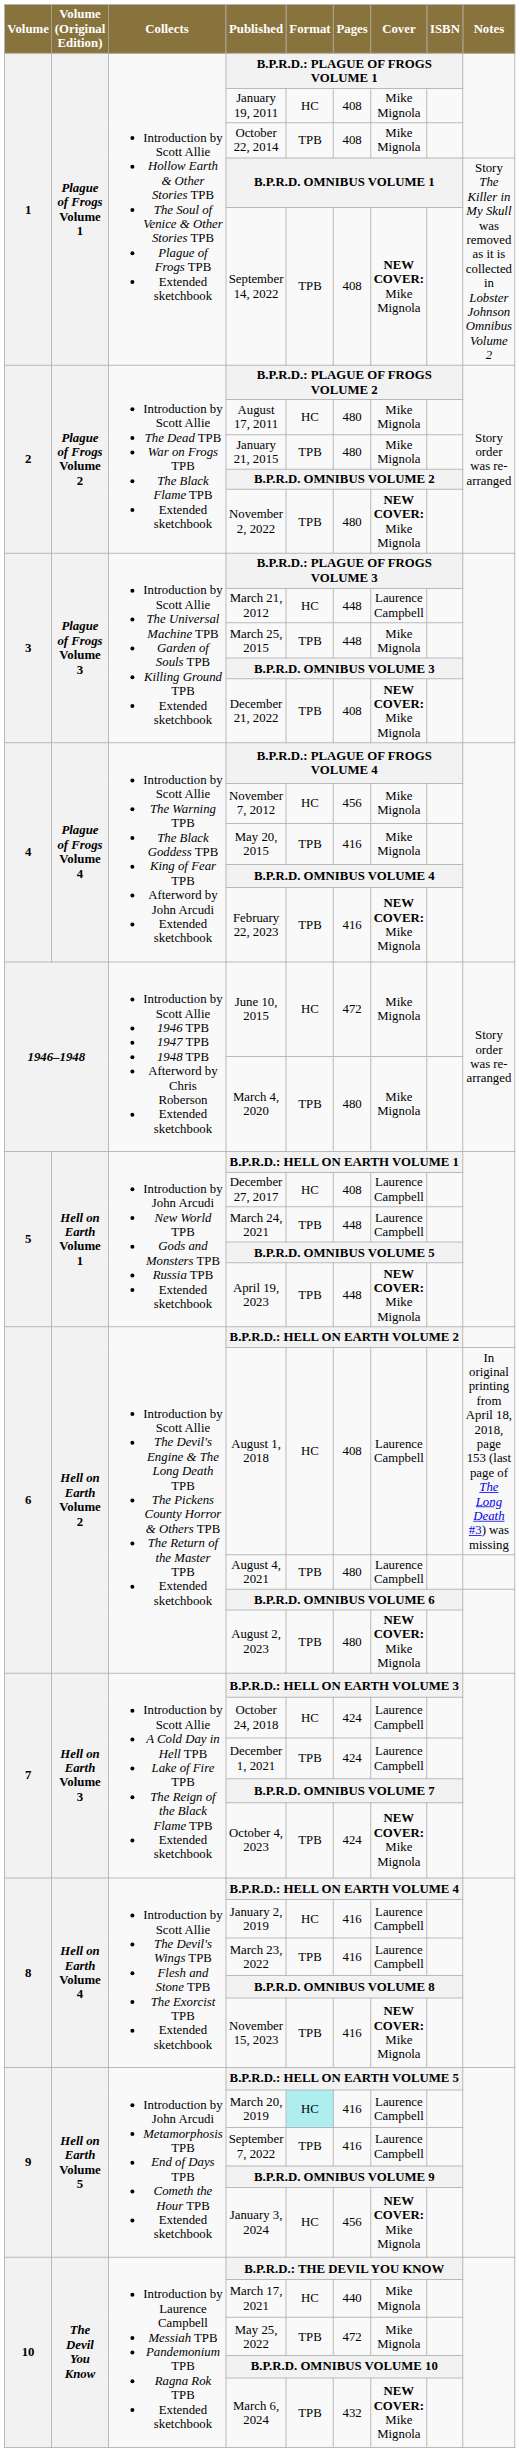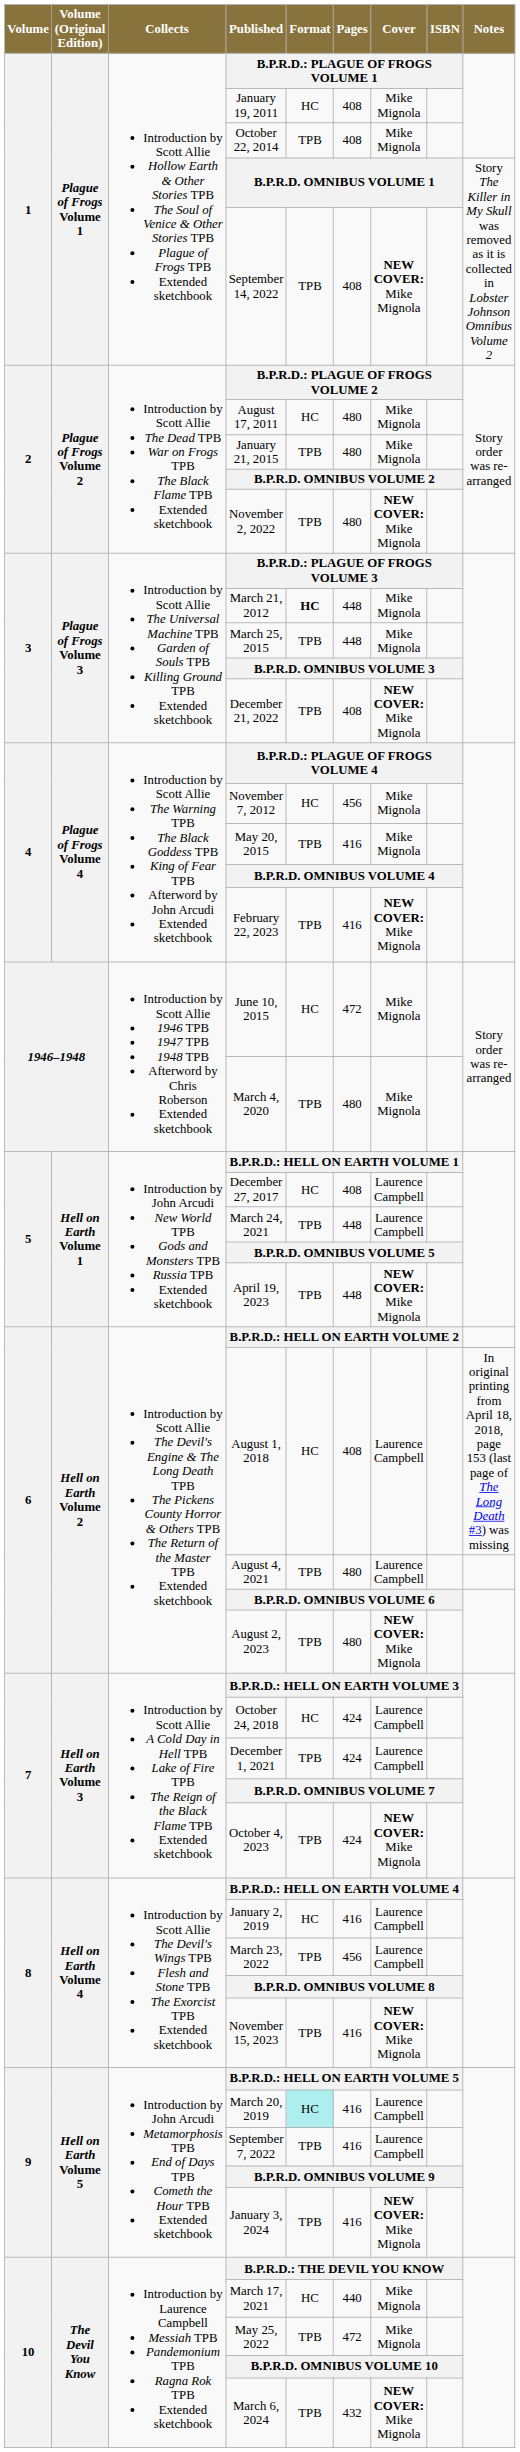 <table class="wikitable" style="text-align: center">
 <tr>
 <th style="background:#89733d; color:#fff;">Volume</th>
 <th style="background:#89733d; color:#fff;">Volume (Original Edition)</th>
 <th style="background:#89733d; color:#fff;">Collects</th>
 <th style="background:#89733d; color:#fff;">Published</th>
 <th style="background:#89733d; color:#fff;">Format</th>
 <th style="background:#89733d; color:#fff;">Pages</th>
 <th style="background:#89733d; color:#fff;">Cover</th>
 <th style="background:#89733d; color:#fff;">ISBN</th>
 <th style="background:#89733d; color:#fff;">Notes</th>
 </tr>
 <tr>
 <th rowspan=5>1</th>
 <th rowspan=5><em>Plague of Frogs</em> Volume 1</th>
 <td rowspan=5><br><ul><li>Introduction by Scott Allie</li><li><em>Hollow Earth & Other Stories</em> TPB</li><li><em>The Soul of Venice & Other Stories</em> TPB</li><li><em>Plague of Frogs</em> TPB</li><li>Extended sketchbook</li></ul></td>
 <th colspan=5><span>B.P.R.D.: PLAGUE OF FROGS VOLUME 1</span></th>
 <td rowspan=3></td>
 </tr>
 <tr>
 <td>January 19, 2011</td>
 <td>HC</td>
 <td>408</td>
 <td>Mike Mignola</td>
 <td></td>
 </tr>
 <tr>
 <td>October 22, 2014</td>
 <td>TPB</td>
 <td>408</td>
 <td>Mike Mignola</td>
 <td></td>
 </tr>
 <tr>
 <th colspan=5><span>B.P.R.D. OMNIBUS VOLUME 1</span></th>
 <td rowspan=2>Story <em>The Killer in My Skull</em> was removed as it is collected in <em>Lobster Johnson Omnibus Volume 2</em></td>
 </tr>
 <tr>
 <td>September 14, 2022</td>
 <td>TPB</td>
 <td>408</td>
 <td><strong><span>NEW COVER:</span></strong><br>Mike Mignola</td>
 <td></td>
 </tr>
 <tr>
 <th rowspan=5>2</th>
 <th rowspan=5><em>Plague of Frogs</em> Volume 2</th>
 <td rowspan=5><br><ul><li>Introduction by Scott Allie</li><li><em>The Dead</em> TPB</li><li><em>War on Frogs</em> TPB</li><li><em>The Black Flame</em> TPB</li><li>Extended sketchbook</li></ul></td>
 <th colspan=5><span>B.P.R.D.: PLAGUE OF FROGS VOLUME 2</span></th>
 <td rowspan=5>Story order was re-arranged</td>
 </tr>
 <tr>
 <td>August 17, 2011</td>
 <td>HC</td>
 <td>480</td>
 <td>Mike Mignola</td>
 <td></td>
 </tr>
 <tr>
 <td>January 21, 2015</td>
 <td>TPB</td>
 <td>480</td>
 <td>Mike Mignola</td>
 <td></td>
 </tr>
 <tr>
 <th colspan=5><span>B.P.R.D. OMNIBUS VOLUME 2</span></th>
 </tr>
 <tr>
 <td>November 2, 2022</td>
 <td>TPB</td>
 <td>480</td>
 <td><strong><span>NEW COVER:</span></strong><br>Mike Mignola</td>
 <td></td>
 </tr>
 <tr>
 <th rowspan=5>3</th>
 <th rowspan=5><em>Plague of Frogs</em> Volume 3</th>
 <td rowspan=5><br><ul><li>Introduction by Scott Allie</li><li><em>The Universal Machine</em> TPB</li><li><em>Garden of Souls</em> TPB</li><li><em>Killing Ground</em> TPB</li><li>Extended sketchbook</li></ul></td>
 <th colspan=5><span>B.P.R.D.: PLAGUE OF FROGS VOLUME 3</span></th>
 <td rowspan=5></td>
 </tr>
 <tr>
 <td>March 21, 2012</td>
-<td>HC</td>
+<td><strong>HC</strong></td>
 <td>448</td>
-<td>Laurence Campbell</td>
+<td>Mike Mignola</td>
 <td></td>
 </tr>
 <tr>
 <td>March 25, 2015</td>
 <td>TPB</td>
 <td>448</td>
 <td>Mike Mignola</td>
 <td></td>
 </tr>
 <tr>
 <th colspan=5><span>B.P.R.D. OMNIBUS VOLUME 3</span></th>
 </tr>
 <tr>
 <td>December 21, 2022</td>
 <td>TPB</td>
 <td>408</td>
 <td><strong><span>NEW COVER:</span></strong><br>Mike Mignola</td>
 <td></td>
 </tr>
 <tr>
 <th rowspan=5>4</th>
 <th rowspan=5><em>Plague of Frogs</em> Volume 4</th>
 <td rowspan=5><br><ul><li>Introduction by Scott Allie</li><li><em>The Warning</em> TPB</li><li><em>The Black Goddess</em> TPB</li><li><em>King of Fear</em> TPB</li><li>Afterword by John Arcudi</li><li>Extended sketchbook</li></ul></td>
 <th colspan=5><span>B.P.R.D.: PLAGUE OF FROGS VOLUME 4</span></th>
 <td rowspan=5></td>
 </tr>
 <tr>
 <td>November 7, 2012</td>
 <td>HC</td>
 <td>456</td>
 <td>Mike Mignola</td>
 <td></td>
 </tr>
 <tr>
 <td>May 20, 2015</td>
 <td>TPB</td>
 <td>416</td>
 <td>Mike Mignola</td>
 <td></td>
 </tr>
 <tr>
 <th colspan=5><span>B.P.R.D. OMNIBUS VOLUME 4</span></th>
 </tr>
 <tr>
 <td>February 22, 2023</td>
 <td>TPB</td>
 <td>416</td>
 <td><strong><span>NEW COVER:</span></strong><br>Mike Mignola</td>
 <td></td>
 </tr>
 <tr>
 <th colspan=2 rowspan=2><em>1946–1948</em></th>
 <td rowspan=2><br><ul><li>Introduction by Scott Allie</li><li><em>1946</em> TPB</li><li><em>1947</em> TPB</li><li><em>1948</em> TPB</li><li>Afterword by Chris Roberson</li><li>Extended sketchbook</li></ul></td>
 <td>June 10, 2015</td>
 <td>HC</td>
 <td>472</td>
 <td>Mike Mignola</td>
 <td></td>
 <td rowspan=2>Story order was re-arranged</td>
 </tr>
 <tr>
 <td>March 4, 2020</td>
 <td>TPB</td>
 <td>480</td>
 <td>Mike Mignola</td>
 <td></td>
 </tr>
 <tr>
 <th rowspan=5>5</th>
 <th rowspan=5><em>Hell on Earth</em> Volume 1</th>
 <td rowspan=5><br><ul><li>Introduction by John Arcudi</li><li><em>New World</em> TPB</li><li><em>Gods and Monsters</em> TPB</li><li><em>Russia</em> TPB</li><li>Extended sketchbook</li></ul></td>
 <th colspan=5><span>B.P.R.D.: HELL ON EARTH VOLUME 1</span></th>
 <td rowspan=5></td>
 </tr>
 <tr>
 <td>December 27, 2017</td>
 <td>HC</td>
 <td>408</td>
 <td>Laurence Campbell</td>
 <td></td>
 </tr>
 <tr>
 <td>March 24, 2021</td>
 <td>TPB</td>
 <td>448</td>
 <td>Laurence Campbell</td>
 <td></td>
 </tr>
 <tr>
 <th colspan=5><span>B.P.R.D. OMNIBUS VOLUME 5</span></th>
 </tr>
 <tr>
 <td>April 19, 2023</td>
 <td>TPB</td>
 <td>448</td>
 <td><strong><span>NEW COVER:</span></strong><br>Mike Mignola</td>
 <td></td>
 </tr>
 <tr>
 <th rowspan=5>6</th>
 <th rowspan=5><em>Hell on Earth</em> Volume 2</th>
 <td rowspan=5><br><ul><li>Introduction by Scott Allie</li><li><em>The Devil's Engine & The Long Death</em> TPB</li><li><em>The Pickens County Horror & Others</em> TPB</li><li><em>The Return of the Master</em> TPB</li><li>Extended sketchbook</li></ul></td>
 <th colspan=5><span>B.P.R.D.: HELL ON EARTH VOLUME 2</span></th>
 <td></td>
 </tr>
 <tr>
 <td>August 1, 2018</td>
 <td>HC</td>
 <td>408</td>
 <td>Laurence Campbell</td>
 <td></td>
 <td>In original printing from April 18, 2018, page 153 (last page of <a href='#'><em>The Long Death</em> #3</a>) was missing</td>
 </tr>
 <tr>
 <td>August 4, 2021</td>
 <td>TPB</td>
 <td>480</td>
 <td>Laurence Campbell</td>
 <td></td>
 </tr>
 <tr>
 <th colspan=5><span>B.P.R.D. OMNIBUS VOLUME 6</span></th>
 <td rowspan=2></td>
 </tr>
 <tr>
 <td>August 2, 2023</td>
 <td>TPB</td>
 <td>480</td>
 <td><strong><span>NEW COVER:</span></strong><br>Mike Mignola</td>
 <td></td>
 </tr>
 <tr>
 <th rowspan=5>7</th>
 <th rowspan=5><em>Hell on Earth</em> Volume 3</th>
 <td rowspan=5><br><ul><li>Introduction by Scott Allie</li><li><em>A Cold Day in Hell</em> TPB</li><li><em>Lake of Fire</em> TPB</li><li><em>The Reign of the Black Flame</em> TPB</li><li>Extended sketchbook</li></ul></td>
 <th colspan=5><span>B.P.R.D.: HELL ON EARTH VOLUME 3</span></th>
 <td rowspan=5></td>
 </tr>
 <tr>
 <td>October 24, 2018</td>
 <td>HC</td>
 <td>424</td>
 <td>Laurence Campbell</td>
 <td></td>
 </tr>
 <tr>
 <td>December 1, 2021</td>
 <td>TPB</td>
 <td>424</td>
 <td>Laurence Campbell</td>
 <td></td>
 </tr>
 <tr>
 <th colspan=5><span>B.P.R.D. OMNIBUS VOLUME 7</span></th>
 </tr>
 <tr>
 <td>October 4, 2023</td>
 <td>TPB</td>
 <td>424</td>
 <td><strong><span>NEW COVER:</span></strong><br>Mike Mignola</td>
 <td></td>
 </tr>
 <tr>
 <th rowspan=5>8</th>
 <th rowspan=5><em>Hell on Earth</em> Volume 4</th>
 <td rowspan=5><br><ul><li>Introduction by Scott Allie</li><li><em>The Devil's Wings</em> TPB</li><li><em>Flesh and Stone</em> TPB</li><li><em>The Exorcist</em> TPB</li><li>Extended sketchbook</li></ul></td>
 <th colspan=5><span>B.P.R.D.: HELL ON EARTH VOLUME 4</span></th>
 <td rowspan=5></td>
 </tr>
 <tr>
 <td>January 2, 2019</td>
 <td>HC</td>
 <td>416</td>
 <td>Laurence Campbell</td>
 <td></td>
 </tr>
 <tr>
 <td>March 23, 2022</td>
 <td>TPB</td>
-<td>416</td>
+<td>456</td>
 <td>Laurence Campbell</td>
 <td></td>
 </tr>
 <tr>
 <th colspan=5><span>B.P.R.D. OMNIBUS VOLUME 8</span></th>
 </tr>
 <tr>
 <td>November 15, 2023</td>
 <td>TPB</td>
 <td>416</td>
 <td><strong><span>NEW COVER:</span></strong><br>Mike Mignola</td>
 <td></td>
 </tr>
 <tr>
 <th rowspan=5>9</th>
 <th rowspan=5><em>Hell on Earth</em> Volume 5</th>
 <td rowspan=5><br><ul><li>Introduction by John Arcudi</li><li><em>Metamorphosis</em> TPB</li><li><em>End of Days</em> TPB</li><li><em>Cometh the Hour</em> TPB</li><li>Extended sketchbook</li></ul></td>
 <th colspan=5><span>B.P.R.D.: HELL ON EARTH VOLUME 5</span></th>
 <td rowspan=5></td>
 </tr>
 <tr>
 <td>March 20, 2019</td>
 <td style="background: paleturquoise;">HC</td>
 <td>416</td>
 <td>Laurence Campbell</td>
 <td></td>
 </tr>
 <tr>
 <td>September 7, 2022</td>
 <td>TPB</td>
 <td>416</td>
 <td>Laurence Campbell</td>
 <td></td>
 </tr>
 <tr>
 <th colspan=5><span>B.P.R.D. OMNIBUS VOLUME 9</span></th>
 </tr>
 <tr>
 <td>January 3, 2024</td>
-<td>HC</td>
-<td>456</td>
+<td>TPB</td>
+<td>416</td>
 <td><strong><span>NEW COVER:</span></strong><br>Mike Mignola</td>
 <td></td>
 </tr>
 <tr>
 <th rowspan=5>10</th>
 <th rowspan=5><em>The Devil You Know</em></th>
 <td rowspan=5><br><ul><li>Introduction by Laurence Campbell</li><li><em>Messiah</em> TPB</li><li><em>Pandemonium</em> TPB</li><li><em>Ragna Rok</em> TPB</li><li>Extended sketchbook</li></ul></td>
 <th colspan=5><span>B.P.R.D.: THE DEVIL YOU KNOW </span></th>
 <td rowspan=5></td>
 </tr>
 <tr>
 <td>March 17, 2021</td>
 <td>HC</td>
 <td>440</td>
 <td>Mike Mignola</td>
 <td></td>
 </tr>
 <tr>
 <td>May 25, 2022</td>
 <td>TPB</td>
 <td>472</td>
 <td>Mike Mignola</td>
 <td></td>
 </tr>
 <tr>
 <th colspan=5><span>B.P.R.D. OMNIBUS VOLUME 10</span></th>
 </tr>
 <tr>
 <td>March 6, 2024</td>
 <td>TPB</td>
 <td>432</td>
 <td><strong><span>NEW COVER:</span></strong><br>Mike Mignola</td>
 <td></td>
 </tr>
 </table>
